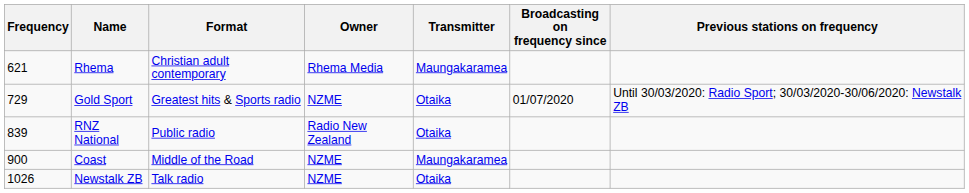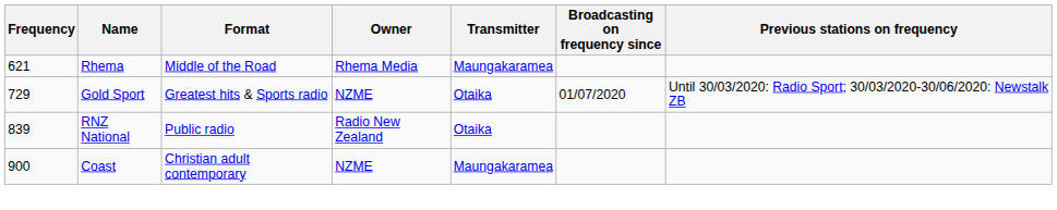 <table class="wikitable sortable" width="100%">
 <tr>
 <th scope="col">Frequency</th>
 <th scope="col">Name</th>
 <th scope="col">Format</th>
 <th scope="col">Owner</th>
 <th scope="col">Transmitter</th>
 <th scope="col">Broadcasting on<br>frequency since</th>
 <th scope="col" class="unsortable">Previous stations on frequency</th>
 </tr>
 <tr>
 <td>621</td>
 <td><a href='#'>Rhema</a></td>
-<td><a href='#'>Christian adult contemporary</a></td>
+<td><a href='#'>Middle of the Road</a></td>
 <td><a href='#'>Rhema Media</a></td>
 <td><a href='#'>Maungakaramea</a></td>
 <td></td>
 <td></td>
 </tr>
 <tr>
 <td>729</td>
 <td><a href='#'>Gold Sport</a></td>
 <td><a href='#'>Greatest hits</a> & <a href='#'>Sports radio</a></td>
 <td><a href='#'>NZME</a></td>
 <td><a href='#'>Otaika</a></td>
 <td>01/07/2020</td>
 <td>Until 30/03/2020: <a href='#'>Radio Sport</a>; 30/03/2020-30/06/2020: <a href='#'>Newstalk ZB</a></td>
 </tr>
 <tr>
 <td>839</td>
 <td><a href='#'>RNZ National</a></td>
 <td><a href='#'>Public radio</a></td>
 <td><a href='#'>Radio New Zealand</a></td>
 <td><a href='#'>Otaika</a></td>
 <td></td>
 <td></td>
 </tr>
 <tr>
 <td>900</td>
 <td><a href='#'>Coast</a></td>
-<td><a href='#'>Middle of the Road</a></td>
+<td><a href='#'>Christian adult contemporary</a></td>
 <td><a href='#'>NZME</a></td>
 <td><a href='#'>Maungakaramea</a></td>
 <td></td>
 <td></td>
 </tr>
-<tr>
-<td>1026</td>
-<td><a href='#'>Newstalk ZB</a></td>
-<td><a href='#'>Talk radio</a></td>
-<td><a href='#'>NZME</a></td>
-<td><a href='#'>Otaika</a></td>
-<td></td>
-<td></td>
-</tr>
 </table>
